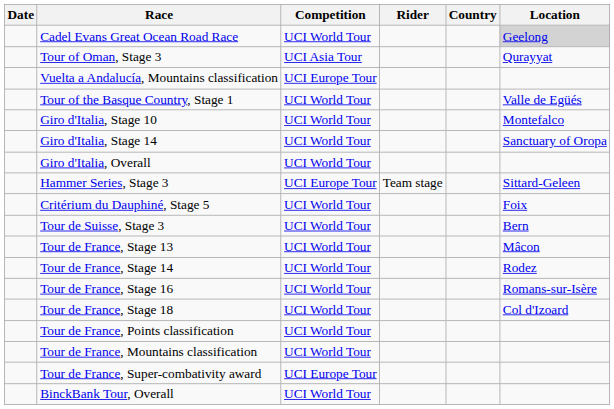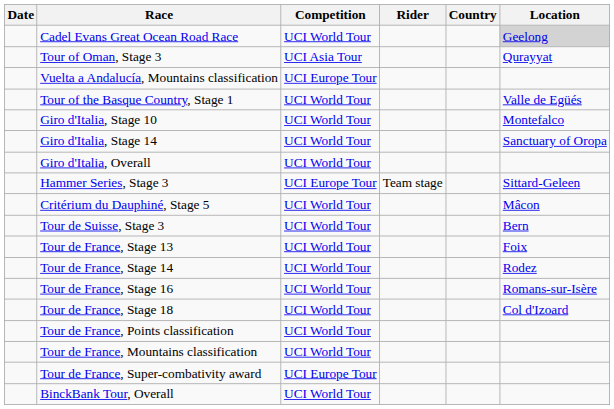 <table class="wikitable sortable">
 <tr>
 <th>Date</th>
 <th>Race</th>
 <th>Competition</th>
 <th>Rider</th>
 <th>Country</th>
 <th>Location</th>
 </tr>
 <tr>
 <td></td>
 <td><a href='#'>Cadel Evans Great Ocean Road Race</a></td>
 <td><a href='#'>UCI World Tour</a></td>
 <td></td>
 <td></td>
 <td style="background: lightgrey;"><a href='#'>Geelong</a></td>
 </tr>
 <tr>
 <td></td>
 <td><a href='#'>Tour of Oman</a>, Stage 3</td>
 <td><a href='#'>UCI Asia Tour</a></td>
 <td></td>
 <td></td>
 <td><a href='#'>Qurayyat</a></td>
 </tr>
 <tr>
 <td></td>
 <td><a href='#'>Vuelta a Andalucía</a>, Mountains classification</td>
 <td><a href='#'>UCI Europe Tour</a></td>
 <td></td>
 <td></td>
 <td></td>
 </tr>
 <tr>
 <td></td>
 <td><a href='#'>Tour of the Basque Country</a>, Stage 1</td>
 <td><a href='#'>UCI World Tour</a></td>
 <td></td>
 <td></td>
 <td><a href='#'>Valle de Egüés</a></td>
 </tr>
 <tr>
 <td></td>
 <td><a href='#'>Giro d'Italia</a>, Stage 10</td>
 <td><a href='#'>UCI World Tour</a></td>
 <td></td>
 <td></td>
 <td><a href='#'>Montefalco</a></td>
 </tr>
 <tr>
 <td></td>
 <td><a href='#'>Giro d'Italia</a>, Stage 14</td>
 <td><a href='#'>UCI World Tour</a></td>
 <td></td>
 <td></td>
 <td><a href='#'>Sanctuary of Oropa</a></td>
 </tr>
 <tr>
 <td></td>
 <td><a href='#'>Giro d'Italia</a>, Overall</td>
 <td><a href='#'>UCI World Tour</a></td>
 <td></td>
 <td></td>
 <td></td>
 </tr>
 <tr>
 <td></td>
 <td><a href='#'>Hammer Series</a>, Stage 3</td>
 <td><a href='#'>UCI Europe Tour</a></td>
 <td>Team stage</td>
 <td></td>
 <td><a href='#'>Sittard-Geleen</a></td>
 </tr>
 <tr>
 <td></td>
 <td><a href='#'>Critérium du Dauphiné</a>, Stage 5</td>
 <td><a href='#'>UCI World Tour</a></td>
 <td></td>
 <td></td>
-<td><a href='#'>Foix</a></td>
+<td><a href='#'>Mâcon</a></td>
 </tr>
 <tr>
 <td></td>
 <td><a href='#'>Tour de Suisse</a>, Stage 3</td>
 <td><a href='#'>UCI World Tour</a></td>
 <td></td>
 <td></td>
 <td><a href='#'>Bern</a></td>
 </tr>
 <tr>
 <td></td>
 <td><a href='#'>Tour de France</a>, Stage 13</td>
 <td><a href='#'>UCI World Tour</a></td>
 <td></td>
 <td></td>
-<td><a href='#'>Mâcon</a></td>
+<td><a href='#'>Foix</a></td>
 </tr>
 <tr>
 <td></td>
 <td><a href='#'>Tour de France</a>, Stage 14</td>
 <td><a href='#'>UCI World Tour</a></td>
 <td></td>
 <td></td>
 <td><a href='#'>Rodez</a></td>
 </tr>
 <tr>
 <td></td>
 <td><a href='#'>Tour de France</a>, Stage 16</td>
 <td><a href='#'>UCI World Tour</a></td>
 <td></td>
 <td></td>
 <td><a href='#'>Romans-sur-Isère</a></td>
 </tr>
 <tr>
 <td></td>
 <td><a href='#'>Tour de France</a>, Stage 18</td>
 <td><a href='#'>UCI World Tour</a></td>
 <td></td>
 <td></td>
 <td><a href='#'>Col d'Izoard</a></td>
 </tr>
 <tr>
 <td></td>
 <td><a href='#'>Tour de France</a>, Points classification</td>
 <td><a href='#'>UCI World Tour</a></td>
 <td></td>
 <td></td>
 <td></td>
 </tr>
 <tr>
 <td></td>
 <td><a href='#'>Tour de France</a>, Mountains classification</td>
 <td><a href='#'>UCI World Tour</a></td>
 <td></td>
 <td></td>
 <td></td>
 </tr>
 <tr>
 <td></td>
 <td><a href='#'>Tour de France</a>, Super-combativity award</td>
 <td><a href='#'>UCI Europe Tour</a></td>
 <td></td>
 <td></td>
 <td></td>
 </tr>
 <tr>
 <td></td>
 <td><a href='#'>BinckBank Tour</a>, Overall</td>
 <td><a href='#'>UCI World Tour</a></td>
 <td></td>
 <td><br></td>
 <td></td>
 </tr>
 </table>
